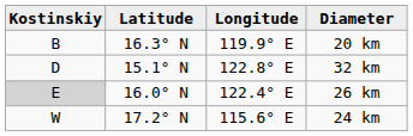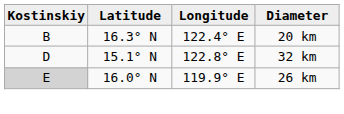 <table class="wikitable">
 <tr>
 <th width="25%" style="background:#eeeeee;">Kostinskiy</th>
 <th width="25%" style="background:#eeeeee;">Latitude</th>
 <th width="25%" style="background:#eeeeee;">Longitude</th>
 <th width="25%" style="background:#eeeeee;">Diameter</th>
 </tr>
 <tr>
 <td align="center">B</td>
 <td align="center">16.3° N</td>
-<td align="center">119.9° E</td>
+<td align="center">122.4° E</td>
 <td align="center">20 km</td>
 </tr>
 <tr>
 <td align="center">D</td>
 <td align="center">15.1° N</td>
 <td align="center">122.8° E</td>
 <td align="center">32 km</td>
 </tr>
 <tr>
 <td align="center" style="background: lightgrey;">E</td>
 <td align="center">16.0° N</td>
-<td align="center">122.4° E</td>
+<td align="center">119.9° E</td>
 <td align="center">26 km</td>
 </tr>
-<tr>
-<td align="center">W</td>
-<td align="center">17.2° N</td>
-<td align="center">115.6° E</td>
-<td align="center">24 km</td>
-</tr>
 </table>
